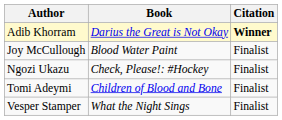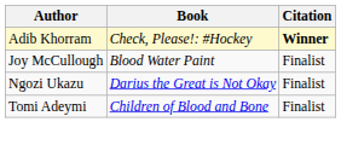 <table class="sortable wikitable">
 <tr>
 <th>Author</th>
 <th>Book</th>
 <th>Citation</th>
 </tr>
 <tr style="background:LemonChiffon; color:black">
 <td>Adib Khorram</td>
-<td><em><a href='#'>Darius the Great is Not Okay</a></em></td>
+<td><em>Check, Please!: #Hockey</em></td>
 <td><strong>Winner</strong></td>
 </tr>
 <tr>
 <td>Joy McCullough</td>
 <td><em>Blood Water Paint</em></td>
 <td>Finalist</td>
 </tr>
 <tr>
 <td>Ngozi Ukazu</td>
-<td><em>Check, Please!: #Hockey</em></td>
+<td><em><a href='#'>Darius the Great is Not Okay</a></em></td>
 <td>Finalist</td>
 </tr>
 <tr>
 <td>Tomi Adeymi</td>
 <td><em><a href='#'>Children of Blood and Bone</a></em></td>
 <td>Finalist</td>
 </tr>
-<tr>
-<td>Vesper Stamper</td>
-<td><em>What the Night Sings</em></td>
-<td>Finalist</td>
-</tr>
 </table>
